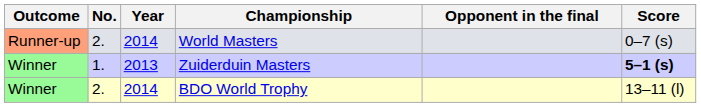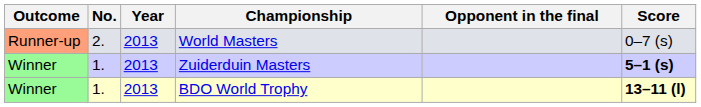 <table class="sortable wikitable">
 <tr>
 <th style="width:80px;">Outcome</th>
 <th style="width:20px;">No.</th>
 <th style="width:50px;">Year</th>
 <th style="width:250px;">Championship</th>
 <th style="width:200px;">Opponent in the final</th>
 <th style="width:70px;">Score</th>
 </tr>
 <tr style="background:#dfe2e9;">
 <td style="background:#ffa07a;">Runner-up</td>
 <td>2.</td>
-<td><a href='#'>2014</a></td>
+<td><a href='#'>2013</a></td>
 <td><a href='#'>World Masters</a></td>
 <td> </td>
 <td>0–7 (s)</td>
 </tr>
 <tr style="background:#ccf;">
 <td style="background:#98FB98">Winner</td>
 <td>1.</td>
 <td><a href='#'>2013</a></td>
 <td><a href='#'>Zuiderduin Masters</a></td>
 <td> </td>
 <td><strong>5–1 (s)</strong></td>
 </tr>
 <tr style="background:#ffc;">
 <td style="background:#98FB98">Winner</td>
-<td>2.</td>
-<td><a href='#'>2014</a></td>
+<td>1.</td>
+<td><a href='#'>2013</a></td>
 <td><a href='#'>BDO World Trophy</a></td>
 <td> </td>
-<td>13–11 (l)</td>
+<td><strong>13–11 (l)</strong></td>
 </tr>
 </table>
